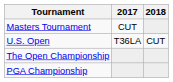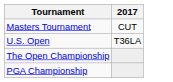 <table class="wikitable" style="font-size:95%;text-align:center;">
 <tr>
 <th>Tournament</th>
 <th>2017</th>
-<th>2018</th>
 </tr>
 <tr>
 <td align=left><a href='#'>Masters Tournament</a></td>
 <td>CUT</td>
-<td style="background:#eeeeee;"></td>
 </tr>
 <tr>
 <td align=left><a href='#'>U.S. Open</a></td>
 <td>T36<span>LA</span></td>
-<td>CUT</td>
 </tr>
 <tr>
 <td align=left><a href='#'>The Open Championship</a></td>
-<td style="background:#eeeeee;"></td>
 <td style="background:#eeeeee;"></td>
 </tr>
 <tr>
 <td align=left><a href='#'>PGA Championship</a></td>
 <td style="background:#eeeeee;"></td>
-<td style="background:#eeeeee;"></td>
 </tr>
 </table>
